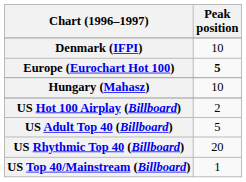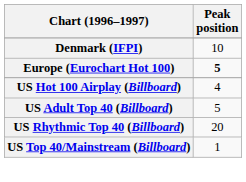 <table class="wikitable sortable plainrowheaders" style="text-align:center">
 <tr>
 <th>Chart (1996–1997)</th>
 <th>Peak<br>position</th>
 </tr>
 <tr>
 </tr>
 <tr>
 </tr>
 <tr>
 </tr>
 <tr>
 </tr>
 <tr>
 </tr>
 <tr>
 </tr>
 <tr>
 <th scope="row">Denmark (<a href='#'>IFPI</a>)</th>
 <td>10</td>
 </tr>
 <tr>
 <th scope="row">Europe (<a href='#'>Eurochart Hot 100</a>)</th>
 <td><strong>5</strong></td>
 </tr>
 <tr>
 </tr>
 <tr>
 </tr>
 <tr>
-<th scope="row">Hungary (<a href='#'>Mahasz</a>)</th>
-<td>10</td>
-</tr>
-<tr>
 </tr>
 <tr>
 </tr>
 <tr>
 </tr>
 <tr>
 </tr>
 <tr>
 </tr>
 <tr>
 </tr>
 <tr>
 </tr>
 <tr>
 </tr>
 <tr>
 </tr>
 <tr>
 <th scope="row">US <a href='#'>Hot 100 Airplay</a> (<em><a href='#'>Billboard</a></em>)</th>
-<td>2</td>
+<td>4</td>
 </tr>
 <tr>
 <th scope="row">US <a href='#'>Adult Top 40</a> (<em><a href='#'>Billboard</a></em>)</th>
 <td>5</td>
 </tr>
 <tr>
 <th scope="row">US <a href='#'>Rhythmic Top 40</a> (<em><a href='#'>Billboard</a></em>)</th>
 <td>20</td>
 </tr>
 <tr>
 <th scope="row">US <a href='#'>Top 40/Mainstream</a> (<em><a href='#'>Billboard</a></em>)</th>
 <td>1</td>
 </tr>
 </table>
